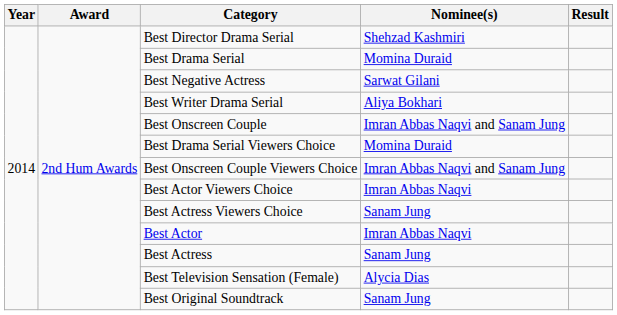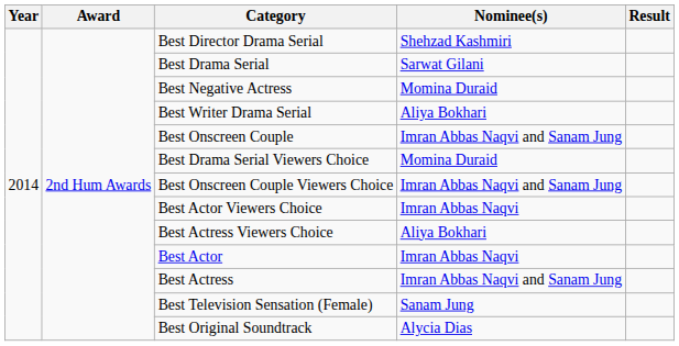 <table class="wikitable sortable">
 <tr>
 <th>Year</th>
 <th>Award</th>
 <th>Category</th>
 <th>Nominee(s)</th>
 <th>Result</th>
 </tr>
 <tr>
 <td rowspan="13">2014</td>
 <td rowspan="13"><a href='#'>2nd Hum Awards</a></td>
 <td>Best Director Drama Serial</td>
 <td><a href='#'>Shehzad Kashmiri</a></td>
 <td></td>
 </tr>
 <tr>
 <td>Best Drama Serial</td>
-<td><a href='#'>Momina Duraid</a></td>
+<td><a href='#'>Sarwat Gilani</a></td>
 <td></td>
 </tr>
 <tr>
 <td>Best Negative Actress</td>
-<td><a href='#'>Sarwat Gilani</a></td>
+<td><a href='#'>Momina Duraid</a></td>
 <td></td>
 </tr>
 <tr>
 <td>Best Writer Drama Serial</td>
 <td><a href='#'>Aliya Bokhari</a></td>
 <td></td>
 </tr>
 <tr>
 <td>Best Onscreen Couple</td>
 <td><a href='#'>Imran Abbas Naqvi</a> and <a href='#'>Sanam Jung</a></td>
 <td></td>
 </tr>
 <tr>
 <td>Best Drama Serial Viewers Choice</td>
 <td><a href='#'>Momina Duraid</a></td>
 <td></td>
 </tr>
 <tr>
 <td>Best Onscreen Couple Viewers Choice</td>
 <td><a href='#'>Imran Abbas Naqvi</a> and <a href='#'>Sanam Jung</a></td>
 <td></td>
 </tr>
 <tr>
 <td>Best Actor Viewers Choice</td>
 <td><a href='#'>Imran Abbas Naqvi</a></td>
 <td></td>
 </tr>
 <tr>
 <td>Best Actress Viewers Choice</td>
-<td><a href='#'>Sanam Jung</a></td>
+<td><a href='#'>Aliya Bokhari</a></td>
 <td></td>
 </tr>
 <tr>
 <td><a href='#'>Best Actor</a></td>
 <td><a href='#'>Imran Abbas Naqvi</a></td>
 <td></td>
 </tr>
 <tr>
 <td>Best Actress</td>
+<td><a href='#'>Imran Abbas Naqvi</a> and <a href='#'>Sanam Jung</a></td>
+<td></td>
+</tr>
+<tr>
+<td>Best Television Sensation (Female)</td>
 <td><a href='#'>Sanam Jung</a></td>
 <td></td>
 </tr>
 <tr>
-<td>Best Television Sensation (Female)</td>
+<td>Best Original Soundtrack</td>
 <td><a href='#'>Alycia Dias</a></td>
 <td></td>
 </tr>
-<tr>
-<td>Best Original Soundtrack</td>
-<td><a href='#'>Sanam Jung</a></td>
-<td></td>
-</tr>
 </table>
